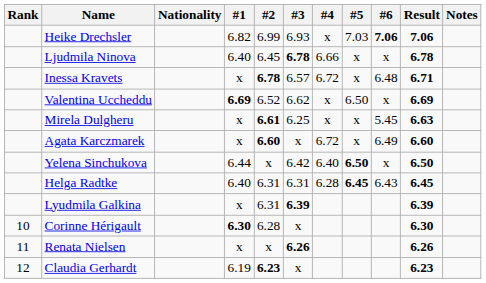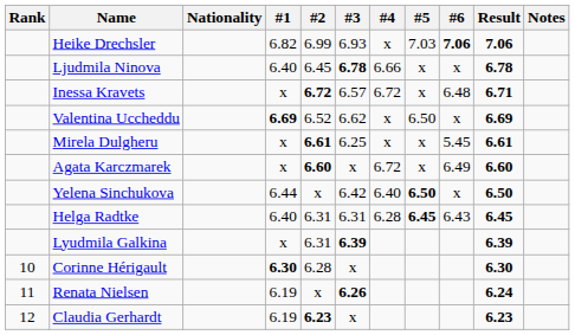 <table class="wikitable sortable" style="text-align:center">
 <tr>
 <th>Rank</th>
 <th>Name</th>
 <th>Nationality</th>
 <th>#1</th>
 <th>#2</th>
 <th>#3</th>
 <th>#4</th>
 <th>#5</th>
 <th>#6</th>
 <th>Result</th>
 <th>Notes</th>
 </tr>
 <tr>
 <td></td>
 <td align="left"><a href='#'>Heike Drechsler</a></td>
 <td align=left></td>
 <td>6.82</td>
 <td>6.99</td>
 <td>6.93</td>
 <td>x</td>
 <td>7.03</td>
 <td><strong>7.06</strong></td>
 <td><strong>7.06</strong></td>
 <td></td>
 </tr>
 <tr>
 <td></td>
 <td align="left"><a href='#'>Ljudmila Ninova</a></td>
 <td align=left></td>
 <td>6.40</td>
 <td>6.45</td>
 <td><strong>6.78</strong></td>
 <td>6.66</td>
 <td>x</td>
 <td>x</td>
 <td><strong>6.78</strong></td>
 <td></td>
 </tr>
 <tr>
 <td></td>
 <td align="left"><a href='#'>Inessa Kravets</a></td>
 <td align=left></td>
 <td>x</td>
-<td><strong>6.78</strong></td>
+<td><strong>6.72</strong></td>
 <td>6.57</td>
 <td>6.72</td>
 <td>x</td>
 <td>6.48</td>
 <td><strong>6.71</strong></td>
 <td></td>
 </tr>
 <tr>
 <td></td>
 <td align="left"><a href='#'>Valentina Uccheddu</a></td>
 <td align=left></td>
 <td><strong>6.69</strong></td>
 <td>6.52</td>
 <td>6.62</td>
 <td>x</td>
 <td>6.50</td>
 <td>x</td>
 <td><strong>6.69</strong></td>
 <td></td>
 </tr>
 <tr>
 <td></td>
 <td align="left"><a href='#'>Mirela Dulgheru</a></td>
 <td align=left></td>
 <td>x</td>
 <td><strong>6.61</strong></td>
 <td>6.25</td>
 <td>x</td>
 <td>x</td>
 <td>5.45</td>
-<td><strong>6.63</strong></td>
+<td><strong>6.61</strong></td>
 <td></td>
 </tr>
 <tr>
 <td></td>
 <td align="left"><a href='#'>Agata Karczmarek</a></td>
 <td align=left></td>
 <td>x</td>
 <td><strong>6.60</strong></td>
 <td>x</td>
 <td>6.72</td>
 <td>x</td>
 <td>6.49</td>
 <td><strong>6.60</strong></td>
 <td></td>
 </tr>
 <tr>
 <td></td>
 <td align="left"><a href='#'>Yelena Sinchukova</a></td>
 <td align=left></td>
 <td>6.44</td>
 <td>x</td>
 <td>6.42</td>
 <td>6.40</td>
 <td><strong>6.50</strong></td>
 <td>x</td>
 <td><strong>6.50</strong></td>
 <td></td>
 </tr>
 <tr>
 <td></td>
 <td align="left"><a href='#'>Helga Radtke</a></td>
 <td align=left></td>
 <td>6.40</td>
 <td>6.31</td>
 <td>6.31</td>
 <td>6.28</td>
 <td><strong>6.45</strong></td>
 <td>6.43</td>
 <td><strong>6.45</strong></td>
 <td></td>
 </tr>
 <tr>
 <td></td>
 <td align="left"><a href='#'>Lyudmila Galkina</a></td>
 <td align=left></td>
 <td>x</td>
 <td>6.31</td>
 <td><strong>6.39</strong></td>
 <td></td>
 <td></td>
 <td></td>
 <td><strong>6.39</strong></td>
 <td></td>
 </tr>
 <tr>
 <td>10</td>
 <td align="left"><a href='#'>Corinne Hérigault</a></td>
 <td align=left></td>
 <td><strong>6.30</strong></td>
 <td>6.28</td>
 <td>x</td>
 <td></td>
 <td></td>
 <td></td>
 <td><strong>6.30</strong></td>
 <td></td>
 </tr>
 <tr>
 <td>11</td>
 <td align="left"><a href='#'>Renata Nielsen</a></td>
 <td align=left></td>
-<td>x</td>
+<td>6.19</td>
 <td>x</td>
 <td><strong>6.26</strong></td>
 <td></td>
 <td></td>
 <td></td>
-<td><strong>6.26</strong></td>
+<td><strong>6.24</strong></td>
 <td></td>
 </tr>
 <tr>
 <td>12</td>
 <td align="left"><a href='#'>Claudia Gerhardt</a></td>
 <td align=left></td>
 <td>6.19</td>
 <td><strong>6.23</strong></td>
 <td>x</td>
 <td></td>
 <td></td>
 <td></td>
 <td><strong>6.23</strong></td>
 <td></td>
 </tr>
 </table>
